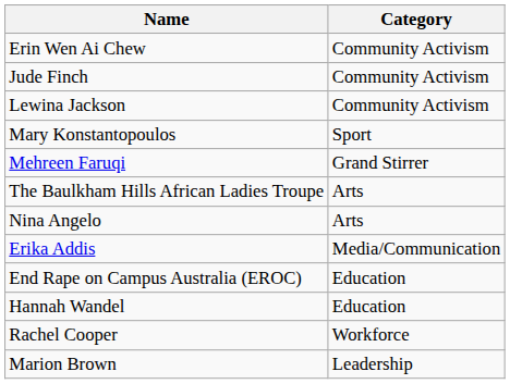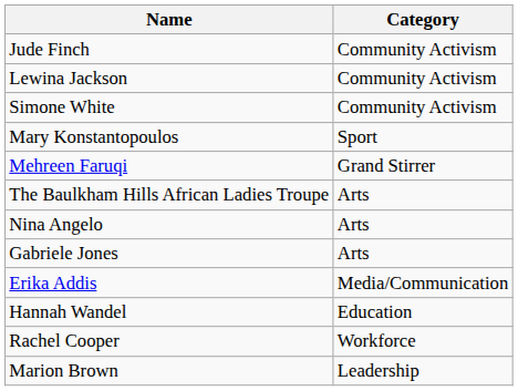 <table class="wikitable">
 <tr>
 <th>Name</th>
 <th>Category</th>
-</tr>
-<tr>
-<td>Erin Wen Ai Chew</td>
-<td>Community Activism</td>
 </tr>
 <tr>
 <td>Jude Finch</td>
 <td>Community Activism</td>
 </tr>
 <tr>
 <td>Lewina Jackson</td>
+<td>Community Activism</td>
+</tr>
+<tr>
+<td>Simone White</td>
 <td>Community Activism</td>
 </tr>
 <tr>
 <td>Mary Konstantopoulos</td>
 <td>Sport</td>
 </tr>
 <tr>
 <td><a href='#'>Mehreen Faruqi</a></td>
 <td>Grand Stirrer</td>
 </tr>
 <tr>
 <td>The Baulkham Hills African Ladies Troupe</td>
 <td>Arts</td>
 </tr>
 <tr>
 <td>Nina Angelo</td>
 <td>Arts</td>
 </tr>
 <tr>
+<td>Gabriele Jones</td>
+<td>Arts</td>
+</tr>
+<tr>
 <td><a href='#'>Erika Addis</a></td>
 <td>Media/Communication</td>
-</tr>
-<tr>
-<td>End Rape on Campus Australia (EROC)</td>
-<td>Education</td>
 </tr>
 <tr>
 <td>Hannah Wandel</td>
 <td>Education</td>
 </tr>
 <tr>
 <td>Rachel Cooper</td>
 <td>Workforce</td>
 </tr>
 <tr>
 <td>Marion Brown</td>
 <td>Leadership</td>
 </tr>
 </table>
